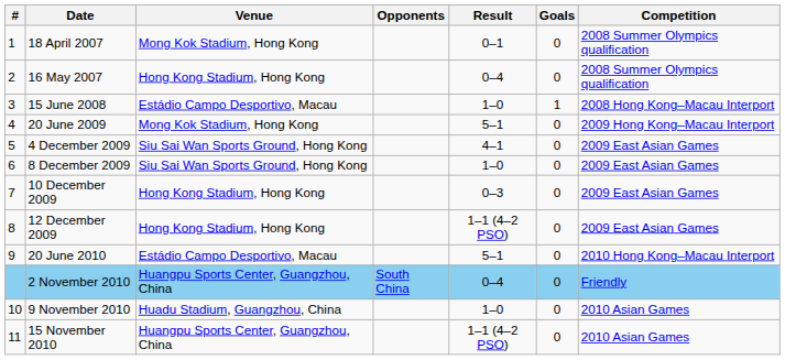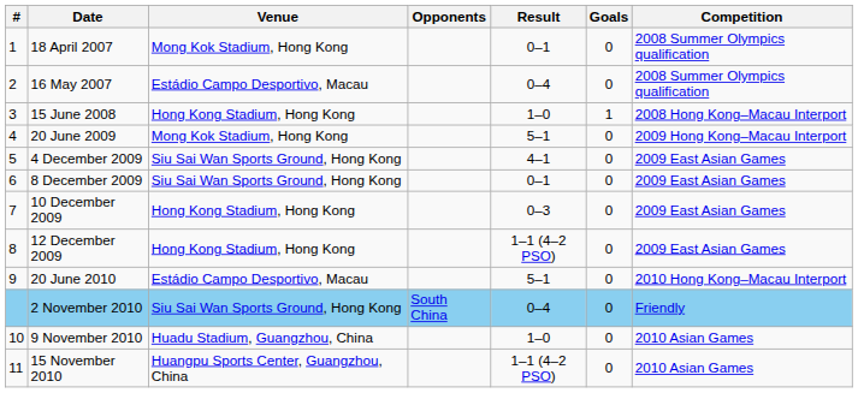 <table class="wikitable" style="font-size:90%; text-align: left;">
 <tr bgcolor="#CCCCCC" align="center">
 <th>#</th>
 <th>Date</th>
 <th>Venue</th>
 <th>Opponents</th>
 <th>Result</th>
 <th>Goals</th>
 <th>Competition</th>
 </tr>
 <tr>
 <td>1</td>
 <td>18 April 2007</td>
 <td><a href='#'>Mong Kok Stadium</a>, Hong Kong</td>
 <td></td>
 <td align="center">0–1</td>
 <td align="center">0</td>
 <td><a href='#'>2008 Summer Olympics qualification</a></td>
 </tr>
 <tr>
 <td>2</td>
 <td>16 May 2007</td>
-<td><a href='#'>Hong Kong Stadium</a>, Hong Kong</td>
+<td><a href='#'>Estádio Campo Desportivo</a>, Macau</td>
 <td></td>
 <td align="center">0–4</td>
 <td align="center">0</td>
 <td><a href='#'>2008 Summer Olympics qualification</a></td>
 </tr>
 <tr>
 <td>3</td>
 <td>15 June 2008</td>
-<td><a href='#'>Estádio Campo Desportivo</a>, Macau</td>
+<td><a href='#'>Hong Kong Stadium</a>, Hong Kong</td>
 <td></td>
 <td align="center">1–0</td>
 <td align="center">1</td>
 <td><a href='#'>2008 Hong Kong–Macau Interport</a></td>
 </tr>
 <tr>
 <td>4</td>
 <td>20 June 2009</td>
 <td><a href='#'>Mong Kok Stadium</a>, Hong Kong</td>
 <td></td>
 <td align="center">5–1</td>
 <td align="center">0</td>
 <td><a href='#'>2009 Hong Kong–Macau Interport</a></td>
 </tr>
 <tr>
 <td>5</td>
 <td>4 December 2009</td>
 <td><a href='#'>Siu Sai Wan Sports Ground</a>, Hong Kong</td>
 <td></td>
 <td align=center>4–1</td>
 <td align=center>0</td>
 <td><a href='#'>2009 East Asian Games</a></td>
 </tr>
 <tr>
 <td>6</td>
 <td>8 December 2009</td>
 <td><a href='#'>Siu Sai Wan Sports Ground</a>, Hong Kong</td>
 <td></td>
-<td align=center>1–0</td>
+<td align=center>0–1</td>
 <td align=center>0</td>
 <td><a href='#'>2009 East Asian Games</a></td>
 </tr>
 <tr>
 <td>7</td>
 <td>10 December 2009</td>
 <td><a href='#'>Hong Kong Stadium</a>, Hong Kong</td>
 <td></td>
 <td align=center>0–3</td>
 <td align=center>0</td>
 <td><a href='#'>2009 East Asian Games</a></td>
 </tr>
 <tr>
 <td>8</td>
 <td>12 December 2009</td>
 <td><a href='#'>Hong Kong Stadium</a>, Hong Kong</td>
 <td></td>
 <td align=center>1–1 (4–2 <a href='#'>PSO</a>)</td>
 <td align=center>0</td>
 <td><a href='#'>2009 East Asian Games</a></td>
 </tr>
 <tr>
 <td>9</td>
 <td>20 June 2010</td>
 <td><a href='#'>Estádio Campo Desportivo</a>, Macau</td>
 <td></td>
 <td align=center>5–1</td>
 <td align=center>0</td>
 <td><a href='#'>2010 Hong Kong–Macau Interport</a></td>
 </tr>
 <tr style="background-color:#89CFF0">
 <td></td>
 <td>2 November 2010</td>
-<td><a href='#'>Huangpu Sports Center</a>, <a href='#'>Guangzhou</a>, China</td>
+<td><a href='#'>Siu Sai Wan Sports Ground</a>, Hong Kong</td>
 <td><a href='#'>South China</a></td>
 <td align=center>0–4</td>
 <td align=center>0</td>
 <td><a href='#'>Friendly</a></td>
 </tr>
 <tr>
 <td>10</td>
 <td>9 November 2010</td>
 <td><a href='#'>Huadu Stadium</a>, <a href='#'>Guangzhou</a>, China</td>
 <td></td>
 <td align=center>1–0</td>
 <td align=center>0</td>
 <td><a href='#'>2010 Asian Games</a></td>
 </tr>
 <tr>
 <td>11</td>
 <td>15 November 2010</td>
 <td><a href='#'>Huangpu Sports Center</a>, <a href='#'>Guangzhou</a>, China</td>
 <td></td>
 <td align=center>1–1 (4–2 <a href='#'>PSO</a>)</td>
 <td align=center>0</td>
 <td><a href='#'>2010 Asian Games</a></td>
 </tr>
 </table>
